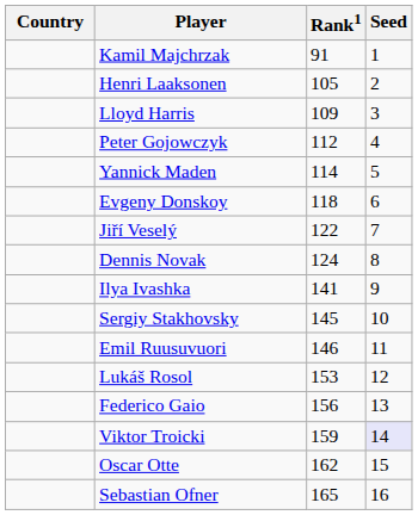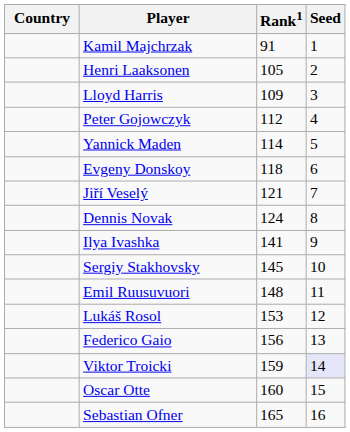 <table class="sortable wikitable">
 <tr>
 <th width="70">Country</th>
 <th width="175">Player</th>
 <th>Rank<sup>1</sup></th>
 <th>Seed</th>
 </tr>
 <tr>
 <td></td>
 <td><a href='#'>Kamil Majchrzak</a></td>
 <td>91</td>
 <td>1</td>
 </tr>
 <tr>
 <td></td>
 <td><a href='#'>Henri Laaksonen</a></td>
 <td>105</td>
 <td>2</td>
 </tr>
 <tr>
 <td></td>
 <td><a href='#'>Lloyd Harris</a></td>
 <td>109</td>
 <td>3</td>
 </tr>
 <tr>
 <td></td>
 <td><a href='#'>Peter Gojowczyk</a></td>
 <td>112</td>
 <td>4</td>
 </tr>
 <tr>
 <td></td>
 <td><a href='#'>Yannick Maden</a></td>
 <td>114</td>
 <td>5</td>
 </tr>
 <tr>
 <td></td>
 <td><a href='#'>Evgeny Donskoy</a></td>
 <td>118</td>
 <td>6</td>
 </tr>
 <tr>
 <td></td>
 <td><a href='#'>Jiří Veselý</a></td>
-<td>122</td>
+<td>121</td>
 <td>7</td>
 </tr>
 <tr>
 <td></td>
 <td><a href='#'>Dennis Novak</a></td>
 <td>124</td>
 <td>8</td>
 </tr>
 <tr>
 <td></td>
 <td><a href='#'>Ilya Ivashka</a></td>
 <td>141</td>
 <td>9</td>
 </tr>
 <tr>
 <td></td>
 <td><a href='#'>Sergiy Stakhovsky</a></td>
 <td>145</td>
 <td>10</td>
 </tr>
 <tr>
 <td></td>
 <td><a href='#'>Emil Ruusuvuori</a></td>
-<td>146</td>
+<td>148</td>
 <td>11</td>
 </tr>
 <tr>
 <td></td>
 <td><a href='#'>Lukáš Rosol</a></td>
 <td>153</td>
 <td>12</td>
 </tr>
 <tr>
 <td></td>
 <td><a href='#'>Federico Gaio</a></td>
 <td>156</td>
 <td>13</td>
 </tr>
 <tr>
 <td></td>
 <td><a href='#'>Viktor Troicki</a></td>
 <td>159</td>
 <td style="background: lavender;">14</td>
 </tr>
 <tr>
 <td></td>
 <td><a href='#'>Oscar Otte</a></td>
-<td>162</td>
+<td>160</td>
 <td>15</td>
 </tr>
 <tr>
 <td></td>
 <td><a href='#'>Sebastian Ofner</a></td>
 <td>165</td>
 <td>16</td>
 </tr>
 </table>
